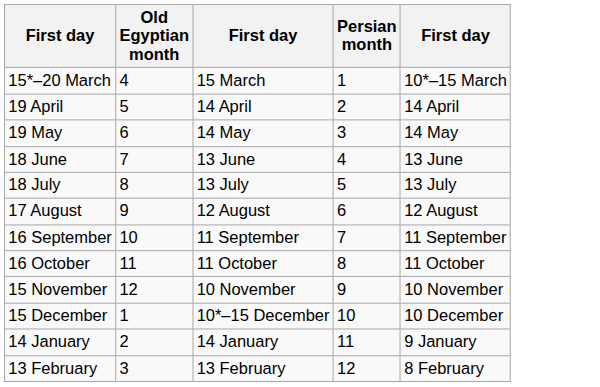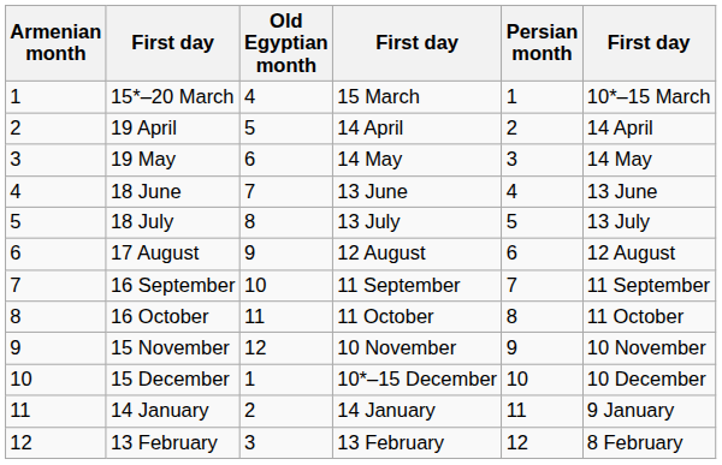 <table class="wikitable" style="float:centre">
 <tr>
+<th>Armenian<br>month</th>
 <th>First day</th>
 <th>Old<br>Egyptian<br>month</th>
 <th>First day</th>
 <th>Persian<br>month</th>
 <th>First day</th>
 </tr>
 <tr>
+<td>1</td>
 <td>15*–20 March</td>
 <td>4</td>
 <td>15 March</td>
 <td>1</td>
 <td>10*–15 March</td>
 </tr>
 <tr>
+<td>2</td>
 <td>19 April</td>
 <td>5</td>
 <td>14 April</td>
 <td>2</td>
 <td>14 April</td>
 </tr>
 <tr>
+<td>3</td>
 <td>19 May</td>
 <td>6</td>
 <td>14 May</td>
 <td>3</td>
 <td>14 May</td>
 </tr>
 <tr>
+<td>4</td>
 <td>18 June</td>
 <td>7</td>
 <td>13 June</td>
 <td>4</td>
 <td>13 June</td>
 </tr>
 <tr>
+<td>5</td>
 <td>18 July</td>
 <td>8</td>
 <td>13 July</td>
 <td>5</td>
 <td>13 July</td>
 </tr>
 <tr>
+<td>6</td>
 <td>17 August</td>
 <td>9</td>
 <td>12 August</td>
 <td>6</td>
 <td>12 August</td>
 </tr>
 <tr>
+<td>7</td>
 <td>16 September</td>
 <td>10</td>
 <td>11 September</td>
 <td>7</td>
 <td>11 September</td>
 </tr>
 <tr>
+<td>8</td>
 <td>16 October</td>
 <td>11</td>
 <td>11 October</td>
 <td>8</td>
 <td>11 October</td>
 </tr>
 <tr>
+<td>9</td>
 <td>15 November</td>
 <td>12</td>
 <td>10 November</td>
 <td>9</td>
 <td>10 November</td>
 </tr>
 <tr>
+<td>10</td>
 <td>15 December</td>
 <td>1</td>
 <td>10*–15 December</td>
 <td>10</td>
 <td>10 December</td>
 </tr>
 <tr>
+<td>11</td>
 <td>14 January</td>
 <td>2</td>
 <td>14 January</td>
 <td>11</td>
 <td>9 January</td>
 </tr>
 <tr>
+<td>12</td>
 <td>13 February</td>
 <td>3</td>
 <td>13 February</td>
 <td>12</td>
 <td>8 February</td>
 </tr>
 </table>
